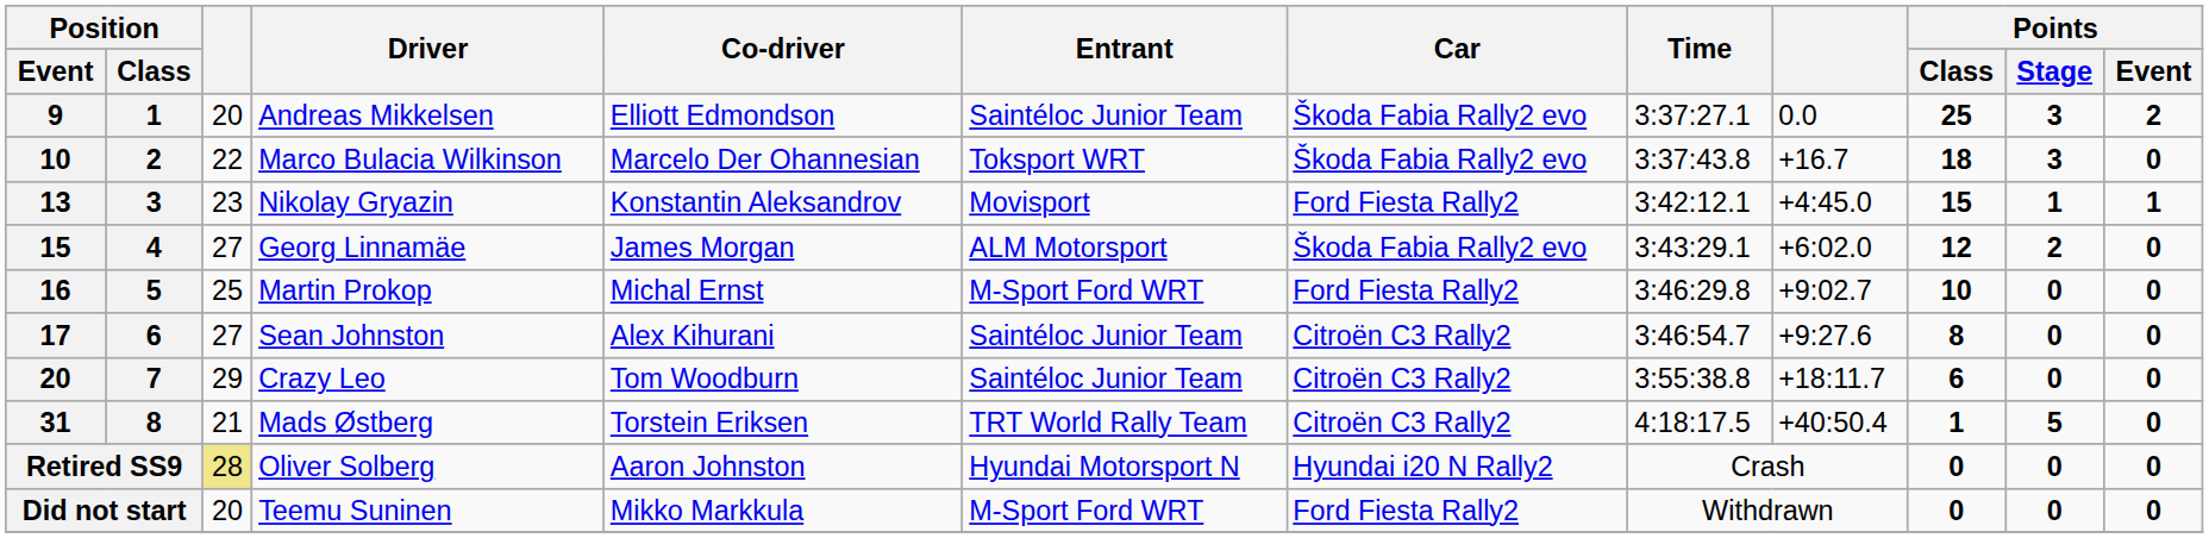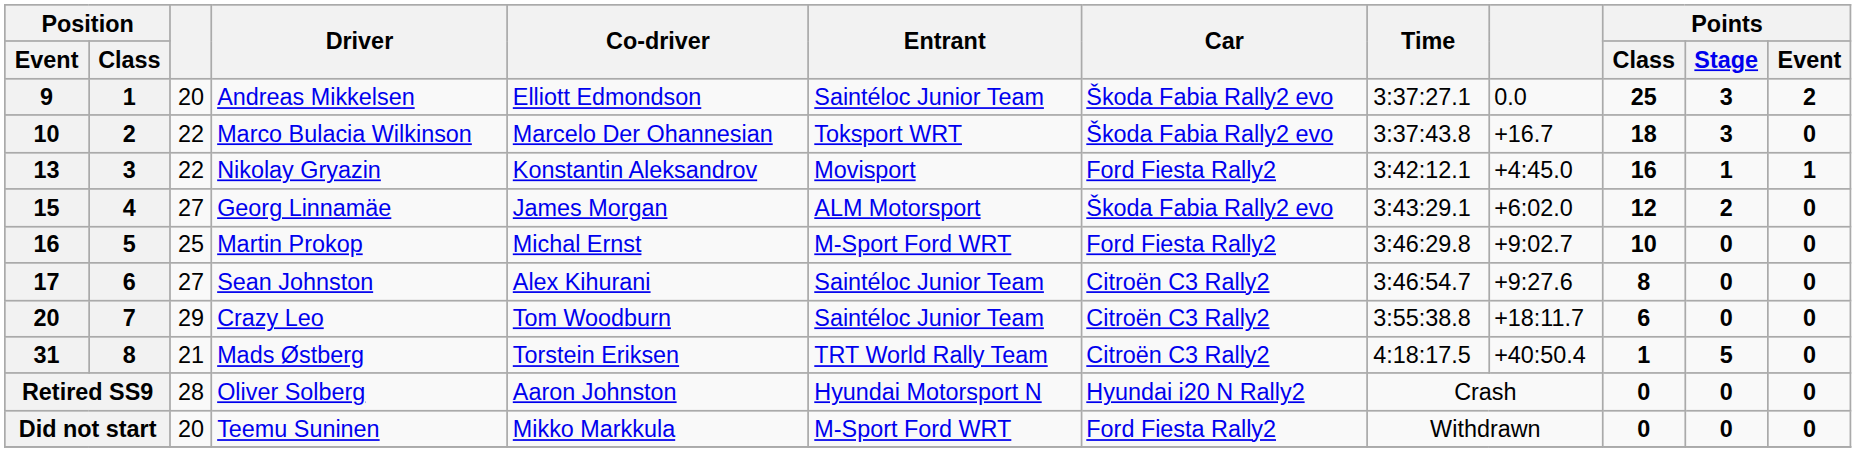 <table class="wikitable" width=85% style="font-size: 85%;">
 <tr>
 <th colspan="2">Position</th>
 <th rowspan="2"></th>
 <th rowspan="2">Driver</th>
 <th rowspan="2">Co-driver</th>
 <th rowspan="2">Entrant</th>
 <th rowspan="2">Car</th>
 <th rowspan="2">Time</th>
 <th rowspan="2"></th>
 <th colspan="3">Points</th>
 </tr>
 <tr>
 <th>Event</th>
 <th>Class</th>
 <th>Class</th>
 <th><a href='#'>Stage</a></th>
 <th>Event</th>
 </tr>
 <tr>
 <th>9</th>
 <th>1</th>
 <td align="center">20</td>
 <td><a href='#'>Andreas Mikkelsen</a></td>
 <td><a href='#'>Elliott Edmondson</a></td>
 <td><a href='#'>Saintéloc Junior Team</a></td>
 <td><a href='#'>Škoda Fabia Rally2 evo</a></td>
 <td>3:37:27.1</td>
 <td>0.0</td>
 <td align="center"><strong>25</strong></td>
 <td align="center"><strong>3</strong></td>
 <td align="center"><strong>2</strong></td>
 </tr>
 <tr>
 <th>10</th>
 <th>2</th>
 <td align="center">22</td>
 <td><a href='#'>Marco Bulacia Wilkinson</a></td>
 <td><a href='#'>Marcelo Der Ohannesian</a></td>
 <td><a href='#'>Toksport WRT</a></td>
 <td><a href='#'>Škoda Fabia Rally2 evo</a></td>
 <td>3:37:43.8</td>
 <td>+16.7</td>
 <td align="center"><strong>18</strong></td>
 <td align="center"><strong>3</strong></td>
 <td align="center"><strong>0</strong></td>
 </tr>
 <tr>
 <th>13</th>
 <th>3</th>
-<td align="center">23</td>
+<td align="center">22</td>
 <td><a href='#'>Nikolay Gryazin</a></td>
 <td><a href='#'>Konstantin Aleksandrov</a></td>
 <td><a href='#'>Movisport</a></td>
 <td><a href='#'>Ford Fiesta Rally2</a></td>
 <td>3:42:12.1</td>
 <td>+4:45.0</td>
-<td align="center"><strong>15</strong></td>
+<td align="center"><strong>16</strong></td>
 <td align="center"><strong>1</strong></td>
 <td align="center"><strong>1</strong></td>
 </tr>
 <tr>
 <th>15</th>
 <th>4</th>
 <td align="center">27</td>
 <td><a href='#'>Georg Linnamäe</a></td>
 <td><a href='#'>James Morgan</a></td>
 <td><a href='#'>ALM Motorsport</a></td>
 <td><a href='#'>Škoda Fabia Rally2 evo</a></td>
 <td>3:43:29.1</td>
 <td>+6:02.0</td>
 <td align="center"><strong>12</strong></td>
 <td align="center"><strong>2</strong></td>
 <td align="center"><strong>0</strong></td>
 </tr>
 <tr>
 <th>16</th>
 <th>5</th>
 <td align="center">25</td>
 <td><a href='#'>Martin Prokop</a></td>
 <td><a href='#'>Michal Ernst</a></td>
 <td><a href='#'>M-Sport Ford WRT</a></td>
 <td><a href='#'>Ford Fiesta Rally2</a></td>
 <td>3:46:29.8</td>
 <td>+9:02.7</td>
 <td align="center"><strong>10</strong></td>
 <td align="center"><strong>0</strong></td>
 <td align="center"><strong>0</strong></td>
 </tr>
 <tr>
 <th>17</th>
 <th>6</th>
 <td align="center">27</td>
 <td><a href='#'>Sean Johnston</a></td>
 <td><a href='#'>Alex Kihurani</a></td>
 <td><a href='#'>Saintéloc Junior Team</a></td>
 <td><a href='#'>Citroën C3 Rally2</a></td>
 <td>3:46:54.7</td>
 <td>+9:27.6</td>
 <td align="center"><strong>8</strong></td>
 <td align="center"><strong>0</strong></td>
 <td align="center"><strong>0</strong></td>
 </tr>
 <tr>
 <th>20</th>
 <th>7</th>
 <td align="center">29</td>
 <td><a href='#'>Crazy Leo</a></td>
 <td><a href='#'>Tom Woodburn</a></td>
 <td><a href='#'>Saintéloc Junior Team</a></td>
 <td><a href='#'>Citroën C3 Rally2</a></td>
 <td>3:55:38.8</td>
 <td>+18:11.7</td>
 <td align="center"><strong>6</strong></td>
 <td align="center"><strong>0</strong></td>
 <td align="center"><strong>0</strong></td>
 </tr>
 <tr>
 <th>31</th>
 <th>8</th>
 <td align="center">21</td>
 <td><a href='#'>Mads Østberg</a></td>
 <td><a href='#'>Torstein Eriksen</a></td>
 <td><a href='#'>TRT World Rally Team</a></td>
 <td><a href='#'>Citroën C3 Rally2</a></td>
 <td>4:18:17.5</td>
 <td>+40:50.4</td>
 <td align="center"><strong>1</strong></td>
 <td align="center"><strong>5</strong></td>
 <td align="center"><strong>0</strong></td>
 </tr>
 <tr>
 <th colspan="2">Retired SS9</th>
-<td align="center" style="background: khaki;">28</td>
+<td align="center">28</td>
 <td><a href='#'>Oliver Solberg</a></td>
 <td><a href='#'>Aaron Johnston</a></td>
 <td><a href='#'>Hyundai Motorsport N</a></td>
 <td><a href='#'>Hyundai i20 N Rally2</a></td>
 <td colspan="2" align="center">Crash</td>
 <td align="center"><strong>0</strong></td>
 <td align="center"><strong>0</strong></td>
 <td align="center"><strong>0</strong></td>
 </tr>
 <tr>
 <th colspan="2">Did not start</th>
 <td align="center">20</td>
 <td><a href='#'>Teemu Suninen</a></td>
 <td><a href='#'>Mikko Markkula</a></td>
 <td><a href='#'>M-Sport Ford WRT</a></td>
 <td><a href='#'>Ford Fiesta Rally2</a></td>
 <td colspan="2" align="center">Withdrawn</td>
 <td align="center"><strong>0</strong></td>
 <td align="center"><strong>0</strong></td>
 <td align="center"><strong>0</strong></td>
 </tr>
 <tr>
 </tr>
 </table>
